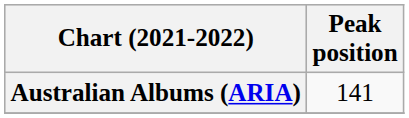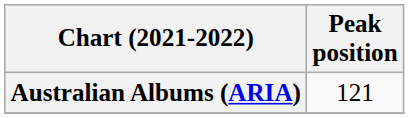 <table class="wikitable sortable plainrowheaders" style="text-align:center">
 <tr>
 <th scope="col">Chart (2021-2022)</th>
 <th scope="col">Peak<br>position</th>
 </tr>
 <tr>
 <th scope="row">Australian Albums (<a href='#'>ARIA</a>)</th>
-<td>141</td>
+<td>121</td>
 </tr>
 <tr>
 </tr>
 <tr>
 </tr>
 <tr>
 </tr>
 <tr>
 </tr>
 </table>
